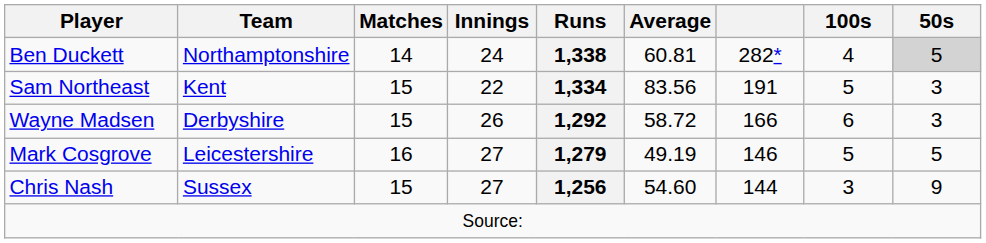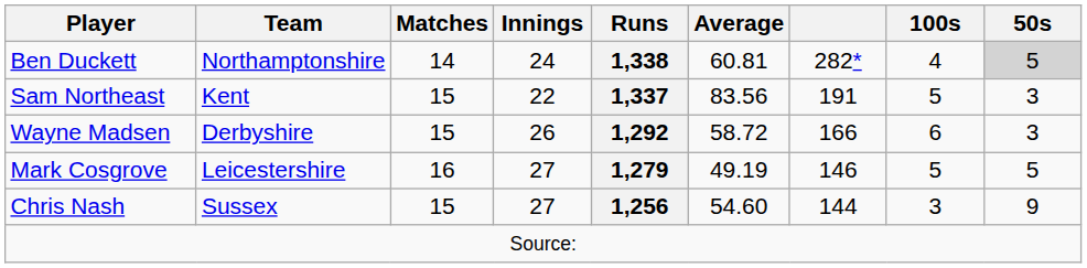 <table class="wikitable" style="text-align:center;">
 <tr>
 <th width=125>Player</th>
 <th width=125>Team</th>
 <th width=60>Matches</th>
 <th width=60>Innings</th>
 <th width=60>Runs</th>
 <th width=60>Average</th>
 <th width=60></th>
 <th width=60>100s</th>
 <th width=60>50s</th>
 </tr>
 <tr>
 <td align="left"><a href='#'>Ben Duckett</a></td>
 <td align="left"><a href='#'>Northamptonshire</a></td>
 <td>14</td>
 <td>24</td>
 <th>1,338</th>
 <td>60.81</td>
 <td>282<a href='#'>*</a></td>
 <td>4</td>
 <td style="background: lightgrey;">5</td>
 </tr>
 <tr>
 <td align="left"><a href='#'>Sam Northeast</a></td>
 <td align="left"><a href='#'>Kent</a></td>
 <td>15</td>
 <td>22</td>
-<th>1,334</th>
+<th>1,337</th>
 <td>83.56</td>
 <td>191</td>
 <td>5</td>
 <td>3</td>
 </tr>
 <tr>
 <td align="left"><a href='#'>Wayne Madsen</a></td>
 <td align="left"><a href='#'>Derbyshire</a></td>
 <td>15</td>
 <td>26</td>
 <th>1,292</th>
 <td>58.72</td>
 <td>166</td>
 <td>6</td>
 <td>3</td>
 </tr>
 <tr>
 <td align="left"><a href='#'>Mark Cosgrove</a></td>
 <td align="left"><a href='#'>Leicestershire</a></td>
 <td>16</td>
 <td>27</td>
 <th>1,279</th>
 <td>49.19</td>
 <td>146</td>
 <td>5</td>
 <td>5</td>
 </tr>
 <tr>
 <td align="left"><a href='#'>Chris Nash</a></td>
 <td align="left"><a href='#'>Sussex</a></td>
 <td>15</td>
 <td>27</td>
 <th>1,256</th>
 <td>54.60</td>
 <td>144</td>
 <td>3</td>
 <td>9</td>
 </tr>
 <tr>
 <td colspan=9><small>Source:</small></td>
 </tr>
 </table>
